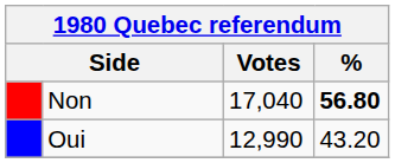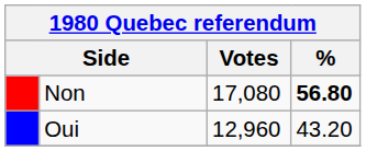 <table class="wikitable" style="font-size: 95%; clear:both">
 <tr style="background-color:#E9E9E9">
 <th colspan=4><a href='#'>1980 Quebec referendum</a></th>
 </tr>
 <tr style="background-color:#E9E9E9">
 <th colspan=2 style="width: 130px">Side</th>
 <th style="width: 50px">Votes</th>
 <th style="width: 40px">%</th>
 </tr>
 <tr>
 <td bgcolor="red"></td>
 <td>Non</td>
-<td>17,040</td>
+<td>17,080</td>
 <td><strong>56.80</strong></td>
 </tr>
 <tr>
 <td bgcolor="blue"></td>
 <td>Oui</td>
-<td>12,990</td>
+<td>12,960</td>
 <td>43.20</td>
 </tr>
 <tr>
 </tr>
 </table>
